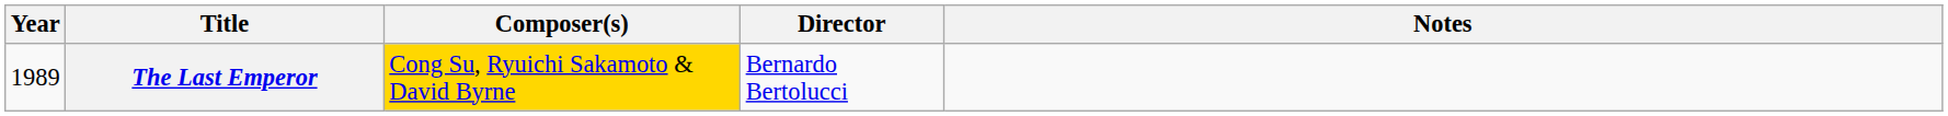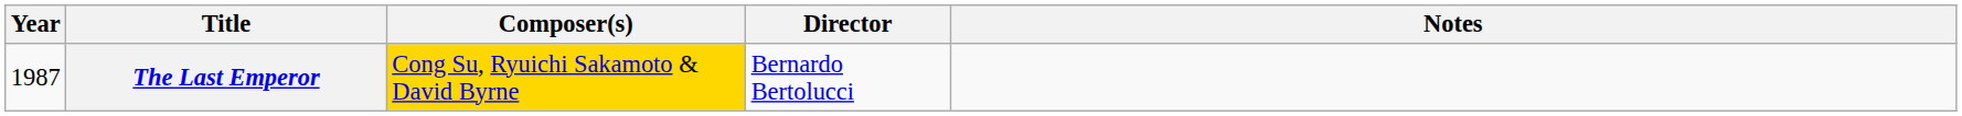 <table class="wikitable sortable" width=100%>
 <tr>
 <th width="30">Year</th>
 <th width="200">Title</th>
 <th width="225">Composer(s)</th>
 <th width="125">Director</th>
 <th>Notes</th>
 </tr>
 <tr>
-<td>1989</td>
+<td>1987</td>
 <th><em><a href='#'>The Last Emperor</a></em></th>
 <td style="background: gold;"><a href='#'>Cong Su</a>, <a href='#'>Ryuichi Sakamoto</a> & <a href='#'>David Byrne</a></td>
 <td><a href='#'>Bernardo Bertolucci</a></td>
 <td></td>
 </tr>
 </table>
